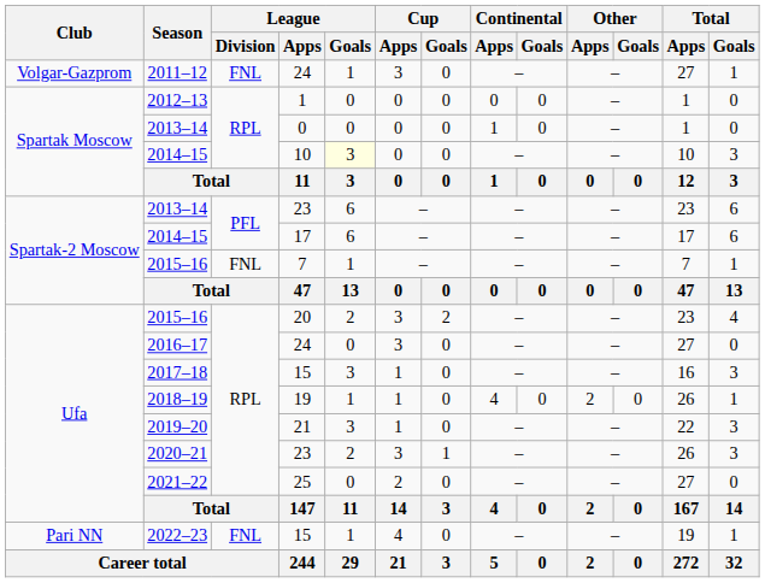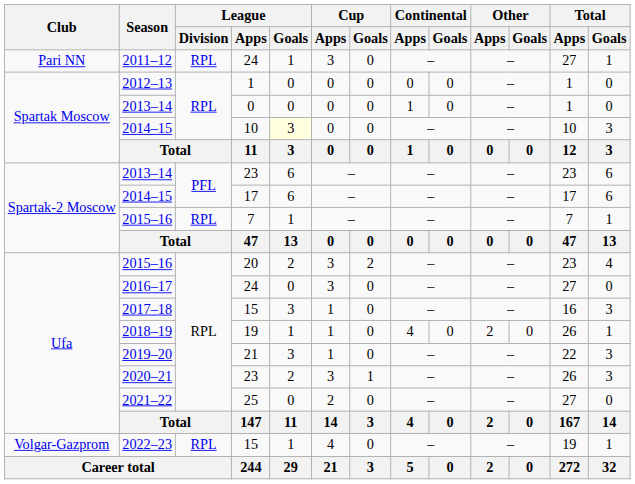 <table class="wikitable" style="text-align: center;">
 <tr>
 <th rowspan=2>Club</th>
 <th rowspan=2>Season</th>
 <th colspan=3>League</th>
 <th colspan=2>Cup</th>
 <th colspan=2>Continental</th>
 <th colspan=2>Other</th>
 <th colspan=2>Total</th>
 </tr>
 <tr>
 <th>Division</th>
 <th>Apps</th>
 <th>Goals</th>
 <th>Apps</th>
 <th>Goals</th>
 <th>Apps</th>
 <th>Goals</th>
 <th>Apps</th>
 <th>Goals</th>
 <th>Apps</th>
 <th>Goals</th>
 </tr>
 <tr>
-<td><a href='#'>Volgar-Gazprom</a></td>
+<td><a href='#'>Pari NN</a></td>
 <td><a href='#'>2011–12</a></td>
-<td><a href='#'>FNL</a></td>
+<td><a href='#'>RPL</a></td>
 <td>24</td>
 <td>1</td>
 <td>3</td>
 <td>0</td>
 <td colspan=2>–</td>
 <td colspan=2>–</td>
 <td>27</td>
 <td>1</td>
 </tr>
 <tr>
 <td rowspan="4"><a href='#'>Spartak Moscow</a></td>
 <td><a href='#'>2012–13</a></td>
 <td rowspan="3"><a href='#'>RPL</a></td>
 <td>1</td>
 <td>0</td>
 <td>0</td>
 <td>0</td>
 <td>0</td>
 <td>0</td>
 <td colspan=2>–</td>
 <td>1</td>
 <td>0</td>
 </tr>
 <tr>
 <td><a href='#'>2013–14</a></td>
 <td>0</td>
 <td>0</td>
 <td>0</td>
 <td>0</td>
 <td>1</td>
 <td>0</td>
 <td colspan=2>–</td>
 <td>1</td>
 <td>0</td>
 </tr>
 <tr>
 <td><a href='#'>2014–15</a></td>
 <td>10</td>
 <td style="background: lightyellow;">3</td>
 <td>0</td>
 <td>0</td>
 <td colspan=2>–</td>
 <td colspan=2>–</td>
 <td>10</td>
 <td>3</td>
 </tr>
 <tr>
 <th colspan=2>Total</th>
 <th>11</th>
 <th>3</th>
 <th>0</th>
 <th>0</th>
 <th>1</th>
 <th>0</th>
 <th>0</th>
 <th>0</th>
 <th>12</th>
 <th>3</th>
 </tr>
 <tr>
 <td rowspan="4"><a href='#'>Spartak-2 Moscow</a></td>
 <td><a href='#'>2013–14</a></td>
 <td rowspan="2"><a href='#'>PFL</a></td>
 <td>23</td>
 <td>6</td>
 <td colspan=2>–</td>
 <td colspan=2>–</td>
 <td colspan=2>–</td>
 <td>23</td>
 <td>6</td>
 </tr>
 <tr>
 <td><a href='#'>2014–15</a></td>
 <td>17</td>
 <td>6</td>
 <td colspan=2>–</td>
 <td colspan=2>–</td>
 <td colspan=2>–</td>
 <td>17</td>
 <td>6</td>
 </tr>
 <tr>
 <td><a href='#'>2015–16</a></td>
-<td>FNL</td>
+<td><a href='#'>RPL</a></td>
 <td>7</td>
 <td>1</td>
 <td colspan=2>–</td>
 <td colspan=2>–</td>
 <td colspan=2>–</td>
 <td>7</td>
 <td>1</td>
 </tr>
 <tr>
 <th colspan=2>Total</th>
 <th>47</th>
 <th>13</th>
 <th>0</th>
 <th>0</th>
 <th>0</th>
 <th>0</th>
 <th>0</th>
 <th>0</th>
 <th>47</th>
 <th>13</th>
 </tr>
 <tr>
 <td rowspan="8"><a href='#'>Ufa</a></td>
 <td><a href='#'>2015–16</a></td>
 <td rowspan="7">RPL</td>
 <td>20</td>
 <td>2</td>
 <td>3</td>
 <td>2</td>
 <td colspan=2>–</td>
 <td colspan=2>–</td>
 <td>23</td>
 <td>4</td>
 </tr>
 <tr>
 <td><a href='#'>2016–17</a></td>
 <td>24</td>
 <td>0</td>
 <td>3</td>
 <td>0</td>
 <td colspan=2>–</td>
 <td colspan=2>–</td>
 <td>27</td>
 <td>0</td>
 </tr>
 <tr>
 <td><a href='#'>2017–18</a></td>
 <td>15</td>
 <td>3</td>
 <td>1</td>
 <td>0</td>
 <td colspan=2>–</td>
 <td colspan=2>–</td>
 <td>16</td>
 <td>3</td>
 </tr>
 <tr>
 <td><a href='#'>2018–19</a></td>
 <td>19</td>
 <td>1</td>
 <td>1</td>
 <td>0</td>
 <td>4</td>
 <td>0</td>
 <td>2</td>
 <td>0</td>
 <td>26</td>
 <td>1</td>
 </tr>
 <tr>
 <td><a href='#'>2019–20</a></td>
 <td>21</td>
 <td>3</td>
 <td>1</td>
 <td>0</td>
 <td colspan=2>–</td>
 <td colspan=2>–</td>
 <td>22</td>
 <td>3</td>
 </tr>
 <tr>
 <td><a href='#'>2020–21</a></td>
 <td>23</td>
 <td>2</td>
 <td>3</td>
 <td>1</td>
 <td colspan=2>–</td>
 <td colspan=2>–</td>
 <td>26</td>
 <td>3</td>
 </tr>
 <tr>
 <td><a href='#'>2021–22</a></td>
 <td>25</td>
 <td>0</td>
 <td>2</td>
 <td>0</td>
 <td colspan=2>–</td>
 <td colspan=2>–</td>
 <td>27</td>
 <td>0</td>
 </tr>
 <tr>
 <th colspan=2>Total</th>
 <th>147</th>
 <th>11</th>
 <th>14</th>
 <th>3</th>
 <th>4</th>
 <th>0</th>
 <th>2</th>
 <th>0</th>
 <th>167</th>
 <th>14</th>
 </tr>
 <tr>
-<td><a href='#'>Pari NN</a></td>
+<td><a href='#'>Volgar-Gazprom</a></td>
 <td><a href='#'>2022–23</a></td>
-<td><a href='#'>FNL</a></td>
+<td><a href='#'>RPL</a></td>
 <td>15</td>
 <td>1</td>
 <td>4</td>
 <td>0</td>
 <td colspan=2>–</td>
 <td colspan=2>–</td>
 <td>19</td>
 <td>1</td>
 </tr>
 <tr>
 <th colspan=3>Career total</th>
 <th>244</th>
 <th>29</th>
 <th>21</th>
 <th>3</th>
 <th>5</th>
 <th>0</th>
 <th>2</th>
 <th>0</th>
 <th>272</th>
 <th>32</th>
 </tr>
 </table>
